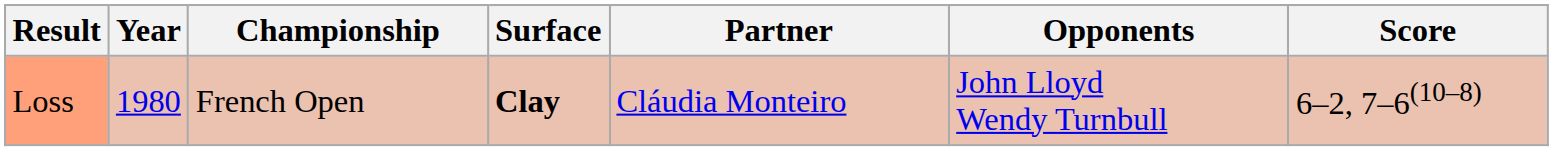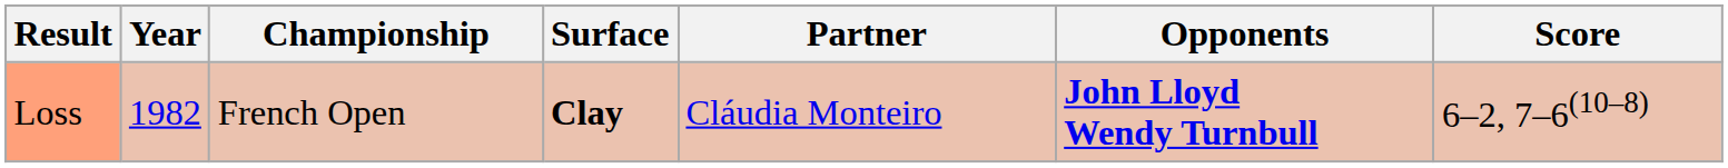 <table class="sortable wikitable">
 <tr>
 <th style="width:40px">Result</th>
 <th style="width:30px">Year</th>
 <th style="width:140px">Championship</th>
 <th style="width:50px">Surface</th>
 <th style="width:160px">Partner</th>
 <th style="width:160px">Opponents</th>
 <th style="width:120px" class="unsortable">Score</th>
 </tr>
 <tr style="background:#ebc2af;">
 <td style="background:#ffa07a;">Loss</td>
-<td><a href='#'>1980</a></td>
+<td><a href='#'>1982</a></td>
 <td>French Open</td>
 <td><strong>Clay</strong></td>
 <td> <a href='#'>Cláudia Monteiro</a></td>
-<td> <a href='#'>John Lloyd</a><br> <a href='#'>Wendy Turnbull</a></td>
+<td><strong> <a href='#'>John Lloyd</a><br> <a href='#'>Wendy Turnbull</a></strong></td>
 <td>6–2, 7–6<sup>(10–8)</sup></td>
 </tr>
 </table>
